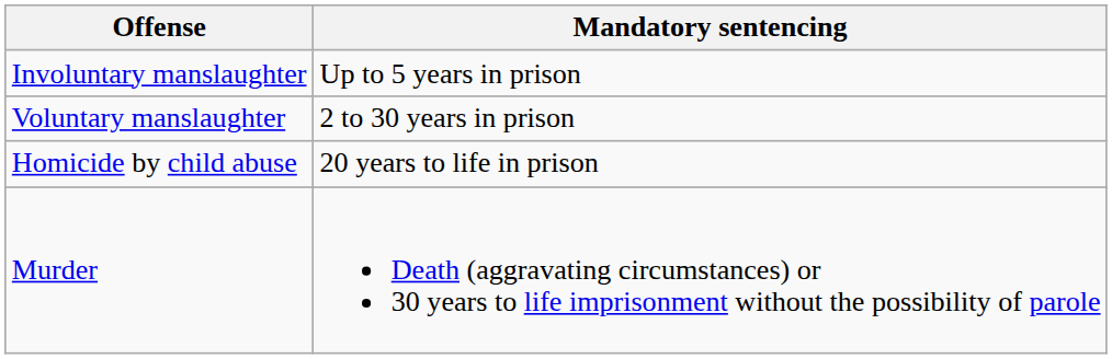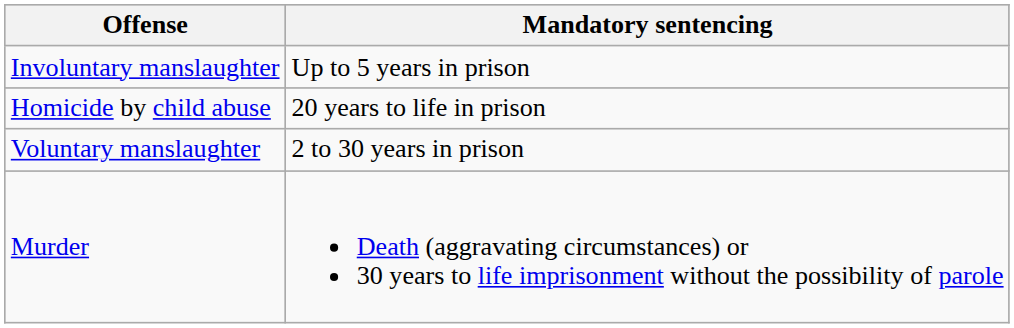 <table class="wikitable">
 <tr>
 <th>Offense</th>
 <th>Mandatory sentencing</th>
 </tr>
 <tr>
 <td><a href='#'>Involuntary manslaughter</a></td>
 <td>Up to 5 years in prison</td>
 </tr>
 <tr>
+<td><a href='#'>Homicide</a> by <a href='#'>child abuse</a></td>
+<td>20 years to life in prison</td>
+</tr>
+<tr>
 <td><a href='#'>Voluntary manslaughter</a></td>
 <td>2 to 30 years in prison</td>
-</tr>
-<tr>
-<td><a href='#'>Homicide</a> by <a href='#'>child abuse</a></td>
-<td>20 years to life in prison</td>
 </tr>
 <tr>
 <td><a href='#'>Murder</a></td>
 <td><br><ul><li><a href='#'>Death</a> (aggravating circumstances) or</li><li>30 years to <a href='#'>life imprisonment</a> without the possibility of <a href='#'>parole</a></li></ul></td>
 </tr>
 </table>
